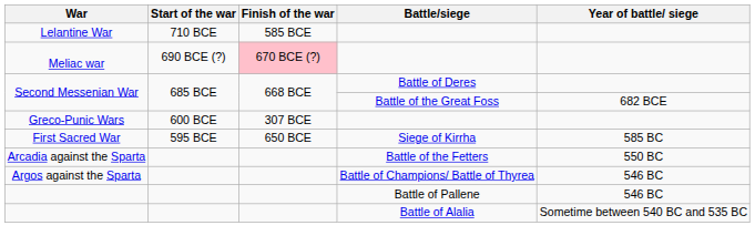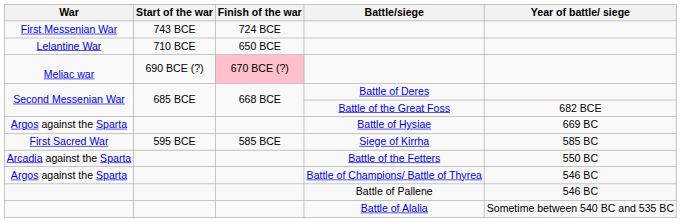 <table class="wikitable" style="text-align:center">
 <tr>
 <th class="unsortable">War</th>
 <th>Start of the war</th>
 <th>Finish of the war</th>
 <th class="unsortable">Battle/siege</th>
 <th>Year of battle/ siege</th>
 </tr>
 <tr>
+<td><a href='#'>First Messenian War</a></td>
+<td>743 BCE</td>
+<td>724 BCE</td>
+<td></td>
+<td></td>
+</tr>
+<tr>
 <td><a href='#'>Lelantine War</a></td>
 <td>710 BCE</td>
-<td>585 BCE</td>
+<td>650 BCE</td>
 <td></td>
 <td></td>
 </tr>
 <tr>
 <td><br><a href='#'>Meliac war</a></td>
 <td>690 BCE (?)</td>
 <td style="background: pink;">670 BCE (?)</td>
 <td></td>
 <td></td>
 </tr>
 <tr>
 <td rowspan=2><a href='#'>Second Messenian War</a></td>
 <td rowspan=2>685 BCE</td>
 <td rowspan=2>668 BCE</td>
 <td><a href='#'>Battle of Deres</a></td>
 <td></td>
 </tr>
 <tr>
 <td><a href='#'>Battle of the Great Foss</a></td>
 <td>682 BCE</td>
 </tr>
 <tr>
-<td><a href='#'>Greco-Punic Wars</a></td>
-<td>600 BCE</td>
-<td>307 BCE</td>
+<td><a href='#'>Argos</a> against the <a href='#'>Sparta</a></td>
 <td></td>
 <td></td>
+<td><a href='#'>Battle of Hysiae</a></td>
+<td>669 BC</td>
 </tr>
 <tr>
 <td><a href='#'>First Sacred War</a></td>
 <td>595 BCE</td>
-<td>650 BCE</td>
+<td>585 BCE</td>
 <td><a href='#'>Siege of Kirrha</a></td>
 <td>585 BC</td>
 </tr>
 <tr>
 <td><a href='#'>Arcadia</a> against the <a href='#'>Sparta</a></td>
 <td></td>
 <td></td>
 <td><a href='#'>Battle of the Fetters</a></td>
 <td>550 BC</td>
 </tr>
 <tr>
 <td><a href='#'>Argos</a> against the <a href='#'>Sparta</a></td>
 <td></td>
 <td></td>
 <td><a href='#'>Battle of Champions/ Battle of Thyrea</a></td>
 <td>546 BC</td>
 </tr>
 <tr>
 <td></td>
 <td></td>
 <td></td>
 <td>Battle of Pallene</td>
 <td>546 BC</td>
 </tr>
 <tr>
 <td></td>
 <td></td>
 <td></td>
 <td><a href='#'>Battle of Alalia</a></td>
 <td>Sometime between 540 BC and 535 BC</td>
 </tr>
 </table>
